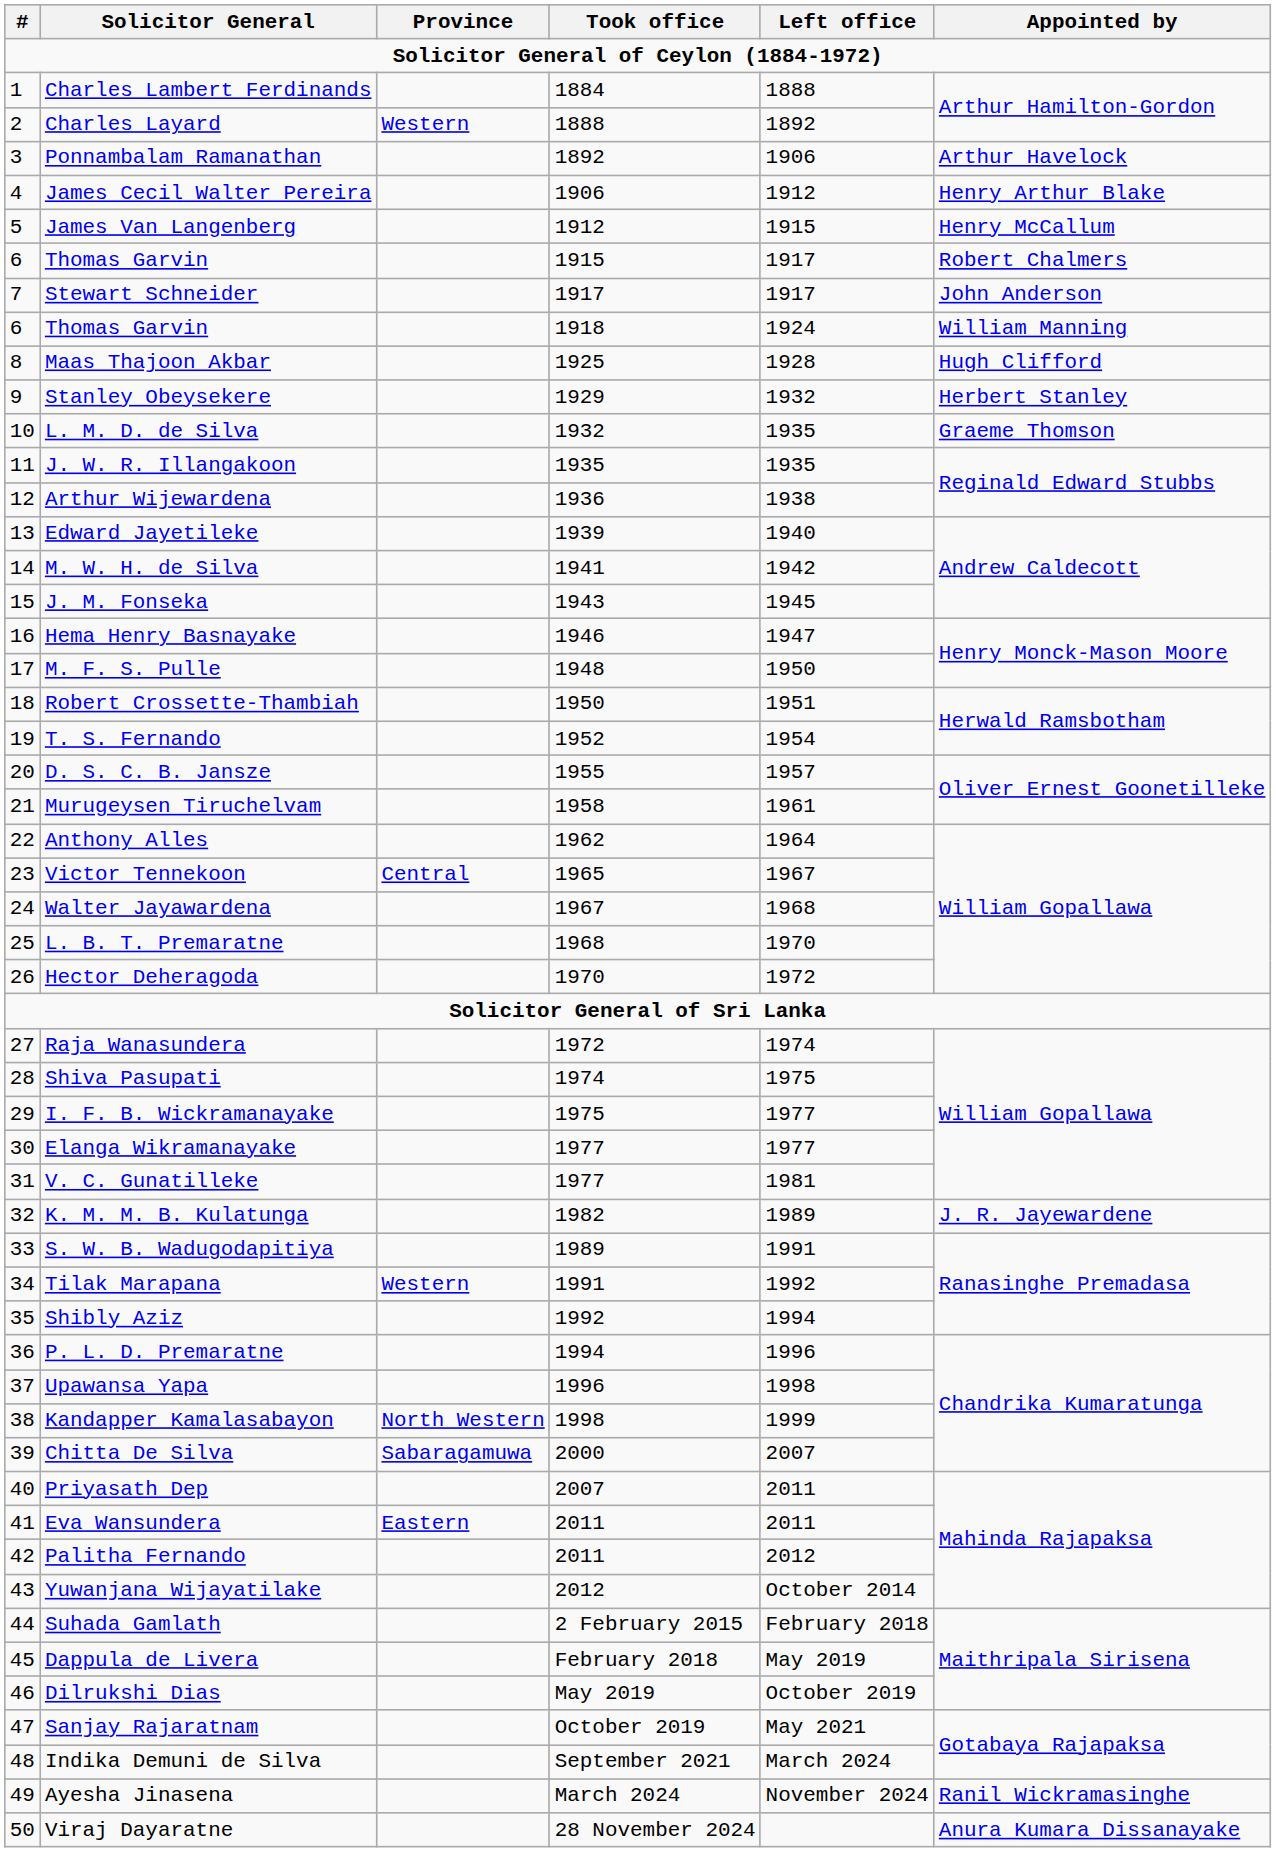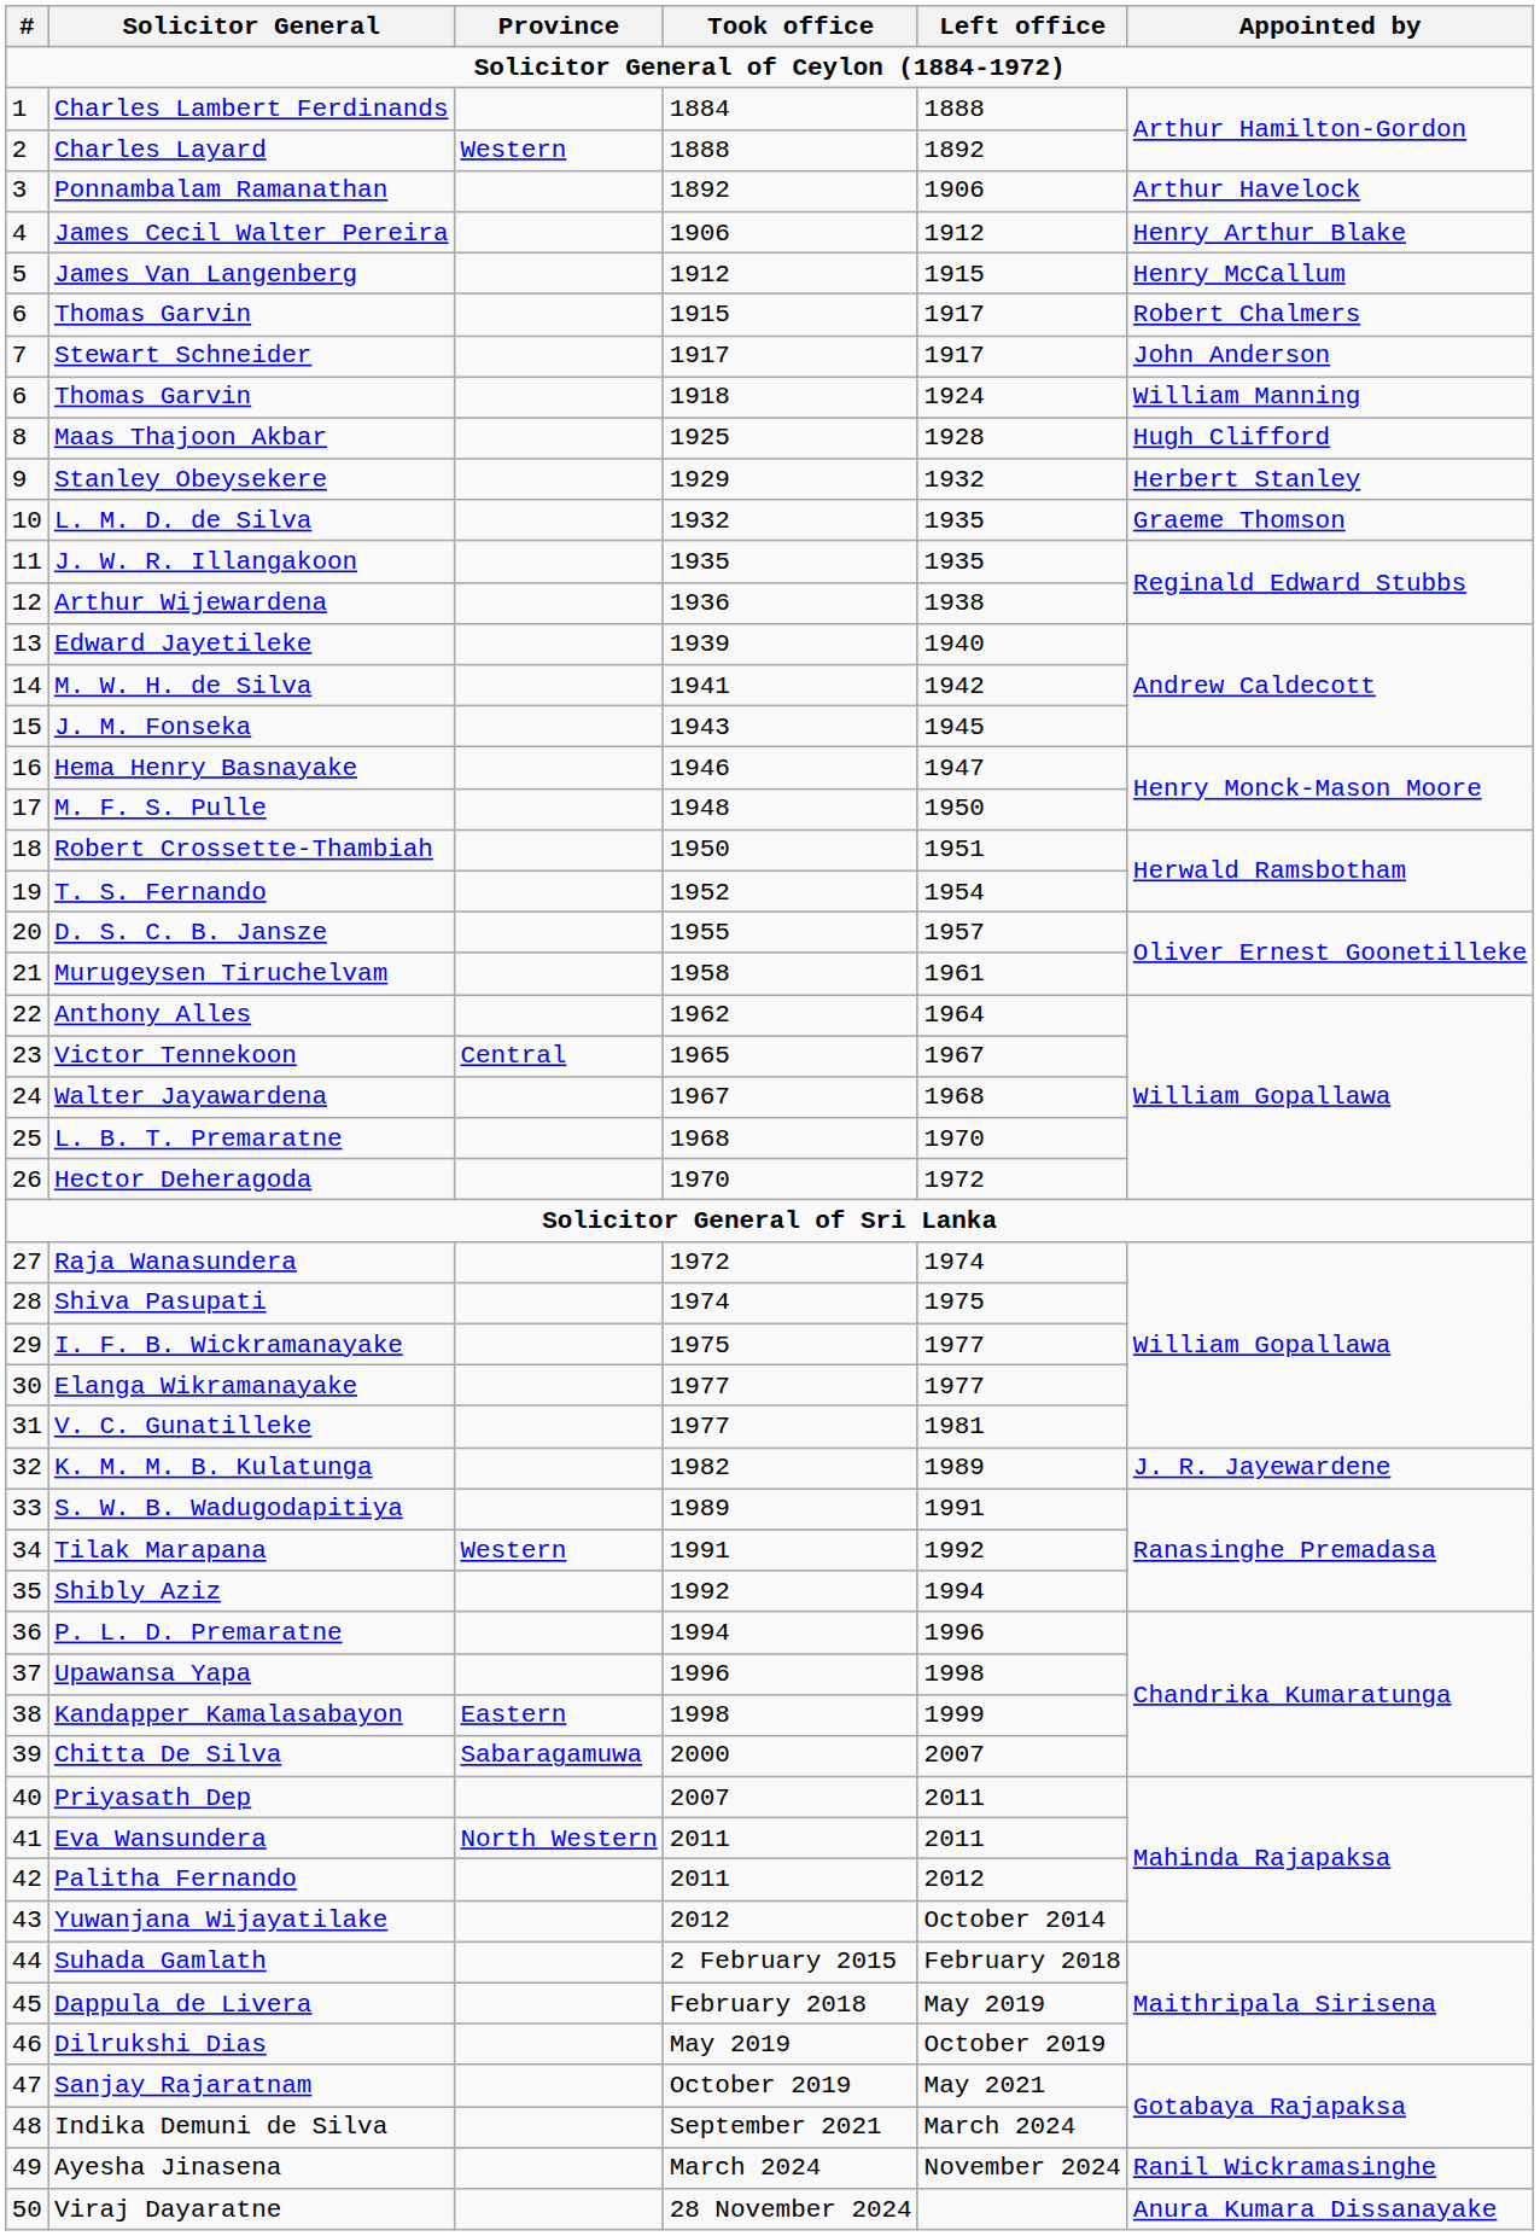 <table class="wikitable sortable" text-align:center">
 <tr>
 <th>#</th>
 <th>Solicitor General</th>
 <th>Province</th>
 <th>Took office</th>
 <th>Left office</th>
 <th>Appointed by</th>
 </tr>
 <tr>
 <td colspan=6 align=center><strong>Solicitor General of Ceylon (1884-1972)</strong></td>
 </tr>
 <tr>
 <td>1</td>
 <td><a href='#'>Charles Lambert Ferdinands</a></td>
 <td></td>
 <td>1884</td>
 <td>1888</td>
 <td rowspan=2><a href='#'>Arthur Hamilton-Gordon</a></td>
 </tr>
 <tr>
 <td>2</td>
 <td><a href='#'>Charles Layard</a></td>
 <td><a href='#'>Western</a></td>
 <td>1888</td>
 <td>1892</td>
 </tr>
 <tr>
 <td>3</td>
 <td><a href='#'>Ponnambalam Ramanathan</a></td>
 <td></td>
 <td>1892</td>
 <td>1906</td>
 <td><a href='#'>Arthur Havelock</a></td>
 </tr>
 <tr>
 <td>4</td>
 <td><a href='#'>James Cecil Walter Pereira</a></td>
 <td></td>
 <td>1906</td>
 <td>1912</td>
 <td><a href='#'>Henry Arthur Blake</a></td>
 </tr>
 <tr>
 <td>5</td>
 <td><a href='#'>James Van Langenberg</a></td>
 <td></td>
 <td>1912</td>
 <td>1915</td>
 <td><a href='#'>Henry McCallum</a></td>
 </tr>
 <tr>
 <td>6</td>
 <td><a href='#'>Thomas Garvin</a></td>
 <td></td>
 <td>1915</td>
 <td>1917</td>
 <td><a href='#'>Robert Chalmers</a></td>
 </tr>
 <tr>
 <td>7</td>
 <td><a href='#'>Stewart Schneider</a></td>
 <td></td>
 <td>1917</td>
 <td>1917</td>
 <td><a href='#'>John Anderson</a></td>
 </tr>
 <tr>
 <td>6</td>
 <td><a href='#'>Thomas Garvin</a></td>
 <td></td>
 <td>1918</td>
 <td>1924</td>
 <td><a href='#'>William Manning</a></td>
 </tr>
 <tr>
 <td>8</td>
 <td><a href='#'>Maas Thajoon Akbar</a></td>
 <td></td>
 <td>1925</td>
 <td>1928</td>
 <td><a href='#'>Hugh Clifford</a></td>
 </tr>
 <tr>
 <td>9</td>
 <td><a href='#'>Stanley Obeysekere</a></td>
 <td></td>
 <td>1929</td>
 <td>1932</td>
 <td><a href='#'>Herbert Stanley</a></td>
 </tr>
 <tr>
 <td>10</td>
 <td><a href='#'>L. M. D. de Silva</a></td>
 <td></td>
 <td>1932</td>
 <td>1935</td>
 <td><a href='#'>Graeme Thomson</a></td>
 </tr>
 <tr>
 <td>11</td>
 <td><a href='#'>J. W. R. Illangakoon</a></td>
 <td></td>
 <td>1935</td>
 <td>1935</td>
 <td rowspan=2><a href='#'>Reginald Edward Stubbs</a></td>
 </tr>
 <tr>
 <td>12</td>
 <td><a href='#'>Arthur Wijewardena</a></td>
 <td></td>
 <td>1936</td>
 <td>1938</td>
 </tr>
 <tr>
 <td>13</td>
 <td><a href='#'>Edward Jayetileke</a></td>
 <td></td>
 <td>1939</td>
 <td>1940</td>
 <td rowspan=3><a href='#'>Andrew Caldecott</a></td>
 </tr>
 <tr>
 <td>14</td>
 <td><a href='#'>M. W. H. de Silva</a></td>
 <td></td>
 <td>1941</td>
 <td>1942</td>
 </tr>
 <tr>
 <td>15</td>
 <td><a href='#'>J. M. Fonseka</a></td>
 <td></td>
 <td>1943</td>
 <td>1945</td>
 </tr>
 <tr>
 <td>16</td>
 <td><a href='#'>Hema Henry Basnayake</a></td>
 <td></td>
 <td>1946</td>
 <td>1947</td>
 <td rowspan=2><a href='#'>Henry Monck-Mason Moore</a></td>
 </tr>
 <tr>
 <td>17</td>
 <td><a href='#'>M. F. S. Pulle</a></td>
 <td></td>
 <td>1948</td>
 <td>1950</td>
 </tr>
 <tr>
 <td>18</td>
 <td><a href='#'>Robert Crossette-Thambiah</a></td>
 <td></td>
 <td>1950</td>
 <td>1951</td>
 <td rowspan=2><a href='#'>Herwald Ramsbotham</a></td>
 </tr>
 <tr>
 <td>19</td>
 <td><a href='#'>T. S. Fernando</a></td>
 <td></td>
 <td>1952</td>
 <td>1954</td>
 </tr>
 <tr>
 <td>20</td>
 <td><a href='#'>D. S. C. B. Jansze</a></td>
 <td></td>
 <td>1955</td>
 <td>1957</td>
 <td rowspan=2><a href='#'>Oliver Ernest Goonetilleke</a></td>
 </tr>
 <tr>
 <td>21</td>
 <td><a href='#'>Murugeysen Tiruchelvam</a></td>
 <td></td>
 <td>1958</td>
 <td>1961</td>
 </tr>
 <tr>
 <td>22</td>
 <td><a href='#'>Anthony Alles</a></td>
 <td></td>
 <td>1962</td>
 <td>1964</td>
 <td rowspan=5><a href='#'>William Gopallawa</a></td>
 </tr>
 <tr>
 <td>23</td>
 <td><a href='#'>Victor Tennekoon</a></td>
 <td><a href='#'>Central</a></td>
 <td>1965</td>
 <td>1967</td>
 </tr>
 <tr>
 <td>24</td>
 <td><a href='#'>Walter Jayawardena</a></td>
 <td></td>
 <td>1967</td>
 <td>1968</td>
 </tr>
 <tr>
 <td>25</td>
 <td><a href='#'>L. B. T. Premaratne</a></td>
 <td></td>
 <td>1968</td>
 <td>1970</td>
 </tr>
 <tr>
 <td>26</td>
 <td><a href='#'>Hector Deheragoda</a></td>
 <td></td>
 <td>1970</td>
 <td>1972</td>
 </tr>
 <tr>
 <td colspan=6 align=center><strong>Solicitor General of Sri Lanka</strong></td>
 </tr>
 <tr>
 <td>27</td>
 <td><a href='#'>Raja Wanasundera</a></td>
 <td></td>
 <td>1972</td>
 <td>1974</td>
 <td rowspan=5><a href='#'>William Gopallawa</a></td>
 </tr>
 <tr>
 <td>28</td>
 <td><a href='#'>Shiva Pasupati</a></td>
 <td></td>
 <td>1974</td>
 <td>1975</td>
 </tr>
 <tr>
 <td>29</td>
 <td><a href='#'>I. F. B. Wickramanayake</a></td>
 <td></td>
 <td>1975</td>
 <td>1977</td>
 </tr>
 <tr>
 <td>30</td>
 <td><a href='#'>Elanga Wikramanayake</a></td>
 <td></td>
 <td>1977</td>
 <td>1977</td>
 </tr>
 <tr>
 <td>31</td>
 <td><a href='#'>V. C. Gunatilleke</a></td>
 <td></td>
 <td>1977</td>
 <td>1981</td>
 </tr>
 <tr>
 <td>32</td>
 <td><a href='#'>K. M. M. B. Kulatunga</a></td>
 <td></td>
 <td>1982</td>
 <td>1989</td>
 <td><a href='#'>J. R. Jayewardene</a></td>
 </tr>
 <tr>
 <td>33</td>
 <td><a href='#'>S. W. B. Wadugodapitiya</a></td>
 <td></td>
 <td>1989</td>
 <td>1991</td>
 <td rowspan=3><a href='#'>Ranasinghe Premadasa</a></td>
 </tr>
 <tr>
 <td>34</td>
 <td><a href='#'>Tilak Marapana</a></td>
 <td><a href='#'>Western</a></td>
 <td>1991</td>
 <td>1992</td>
 </tr>
 <tr>
 <td>35</td>
 <td><a href='#'>Shibly Aziz</a></td>
 <td></td>
 <td>1992</td>
 <td>1994</td>
 </tr>
 <tr>
 <td>36</td>
 <td><a href='#'>P. L. D. Premaratne</a></td>
 <td></td>
 <td>1994</td>
 <td>1996</td>
 <td rowspan=4><a href='#'>Chandrika Kumaratunga</a></td>
 </tr>
 <tr>
 <td>37</td>
 <td><a href='#'>Upawansa Yapa</a></td>
 <td></td>
 <td>1996</td>
 <td>1998</td>
 </tr>
 <tr>
 <td>38</td>
 <td><a href='#'>Kandapper Kamalasabayon</a></td>
-<td><a href='#'>North Western</a></td>
+<td><a href='#'>Eastern</a></td>
 <td>1998</td>
 <td>1999</td>
 </tr>
 <tr>
 <td>39</td>
 <td><a href='#'>Chitta De Silva</a></td>
 <td><a href='#'>Sabaragamuwa</a></td>
 <td>2000</td>
 <td>2007</td>
 </tr>
 <tr>
 <td>40</td>
 <td><a href='#'>Priyasath Dep</a></td>
 <td></td>
 <td>2007</td>
 <td>2011</td>
 <td rowspan=4><a href='#'>Mahinda Rajapaksa</a></td>
 </tr>
 <tr>
 <td>41</td>
 <td><a href='#'>Eva Wansundera</a></td>
-<td><a href='#'>Eastern</a></td>
+<td><a href='#'>North Western</a></td>
 <td>2011</td>
 <td>2011</td>
 </tr>
 <tr>
 <td>42</td>
 <td><a href='#'>Palitha Fernando</a></td>
 <td></td>
 <td>2011</td>
 <td>2012</td>
 </tr>
 <tr>
 <td>43</td>
 <td><a href='#'>Yuwanjana Wijayatilake</a></td>
 <td></td>
 <td>2012</td>
 <td>October 2014</td>
 </tr>
 <tr>
 <td>44</td>
 <td><a href='#'>Suhada Gamlath</a></td>
 <td></td>
 <td>2 February 2015</td>
 <td>February 2018</td>
 <td rowspan=3><a href='#'>Maithripala Sirisena</a></td>
 </tr>
 <tr>
 <td>45</td>
 <td><a href='#'>Dappula de Livera</a></td>
 <td></td>
 <td>February 2018</td>
 <td>May 2019</td>
 </tr>
 <tr>
 <td>46</td>
 <td><a href='#'>Dilrukshi Dias</a></td>
 <td></td>
 <td>May 2019</td>
 <td>October 2019</td>
 </tr>
 <tr>
 <td>47</td>
 <td><a href='#'>Sanjay Rajaratnam</a></td>
 <td></td>
 <td>October 2019</td>
 <td>May 2021</td>
 <td rowspan=2><a href='#'>Gotabaya Rajapaksa</a></td>
 </tr>
 <tr>
 <td>48</td>
 <td>Indika Demuni de Silva</td>
 <td></td>
 <td>September 2021</td>
 <td>March 2024</td>
 </tr>
 <tr>
 <td>49</td>
 <td>Ayesha Jinasena</td>
 <td></td>
 <td>March 2024</td>
 <td>November 2024</td>
 <td rowspan=1><a href='#'>Ranil Wickramasinghe</a></td>
 </tr>
 <tr>
 <td>50</td>
 <td>Viraj Dayaratne</td>
 <td></td>
 <td>28 November 2024</td>
 <td></td>
 <td rowspan=1><a href='#'>Anura Kumara Dissanayake</a></td>
 </tr>
 </table>
